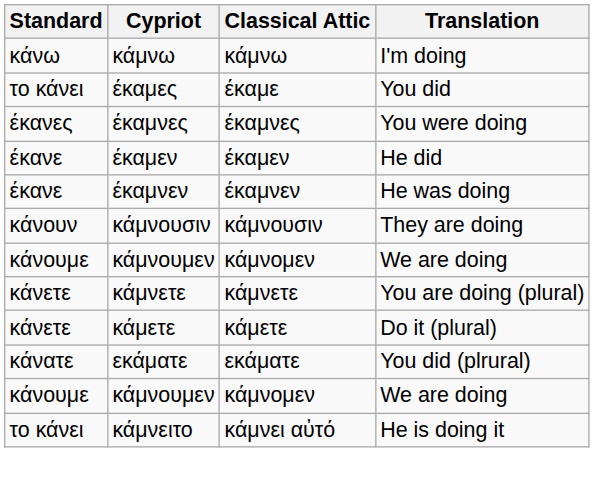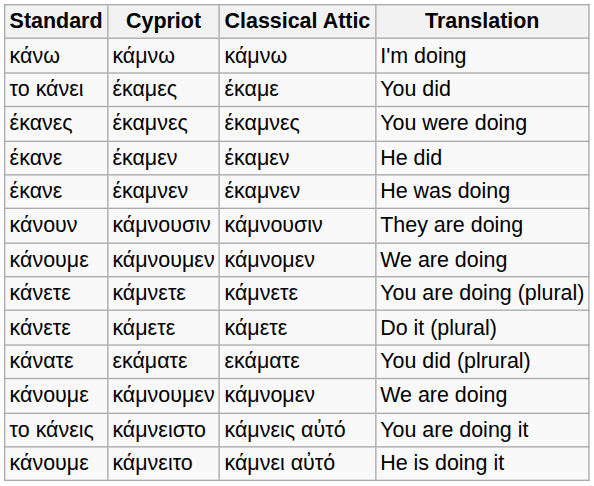 <table class="wikitable">
 <tr>
 <th>Standard</th>
 <th>Cypriot</th>
 <th>Classical Attic<br></th>
 <th>Translation</th>
 </tr>
 <tr>
 <td>κάνω</td>
 <td>κάμνω</td>
 <td>κάμνω</td>
 <td>I'm doing</td>
 </tr>
 <tr>
 <td>το κάνει</td>
 <td>έκαμες</td>
 <td>έκαμε</td>
 <td>You did</td>
 </tr>
 <tr>
 <td>έκανες</td>
 <td>έκαμνες</td>
 <td>έκαμνες</td>
 <td>You were doing</td>
 </tr>
 <tr>
 <td>έκανε</td>
 <td>έκαμεν</td>
 <td>έκαμεν</td>
 <td>He did</td>
 </tr>
 <tr>
 <td>έκανε</td>
 <td>έκαμνεν</td>
 <td>έκαμνεν</td>
 <td>He was doing</td>
 </tr>
 <tr>
 <td>κάνουν</td>
 <td>κάμνουσιν</td>
 <td>κάμνουσιν</td>
 <td>They are doing</td>
 </tr>
 <tr>
 <td>κάνουμε</td>
 <td>κάμνουμεν</td>
 <td>κάμνομεν</td>
 <td>We are doing</td>
 </tr>
 <tr>
 <td>κάνετε</td>
 <td>κάμνετε</td>
 <td>κάμνετε</td>
 <td>You are doing (plural)</td>
 </tr>
 <tr>
 <td>κάνετε</td>
 <td>κάμετε</td>
 <td>κάμετε</td>
 <td>Do it (plural)</td>
 </tr>
 <tr>
 <td>κάνατε</td>
 <td>εκάματε</td>
 <td>εκάματε</td>
 <td>You did (plrural)</td>
 </tr>
 <tr>
 <td>κάνουμε</td>
 <td>κάμνουμεν</td>
 <td>κάμνομεν</td>
 <td>We are doing</td>
 </tr>
 <tr>
-<td>το κάνει</td>
+<td>το κάνεις</td>
+<td>κάμνειστο</td>
+<td>κάμνεις αὐτό</td>
+<td>You are doing it</td>
+</tr>
+<tr>
+<td>κάνουμε</td>
 <td>κάμνειτο</td>
 <td>κάμνει αὐτό</td>
 <td>He is doing it</td>
 </tr>
 </table>
